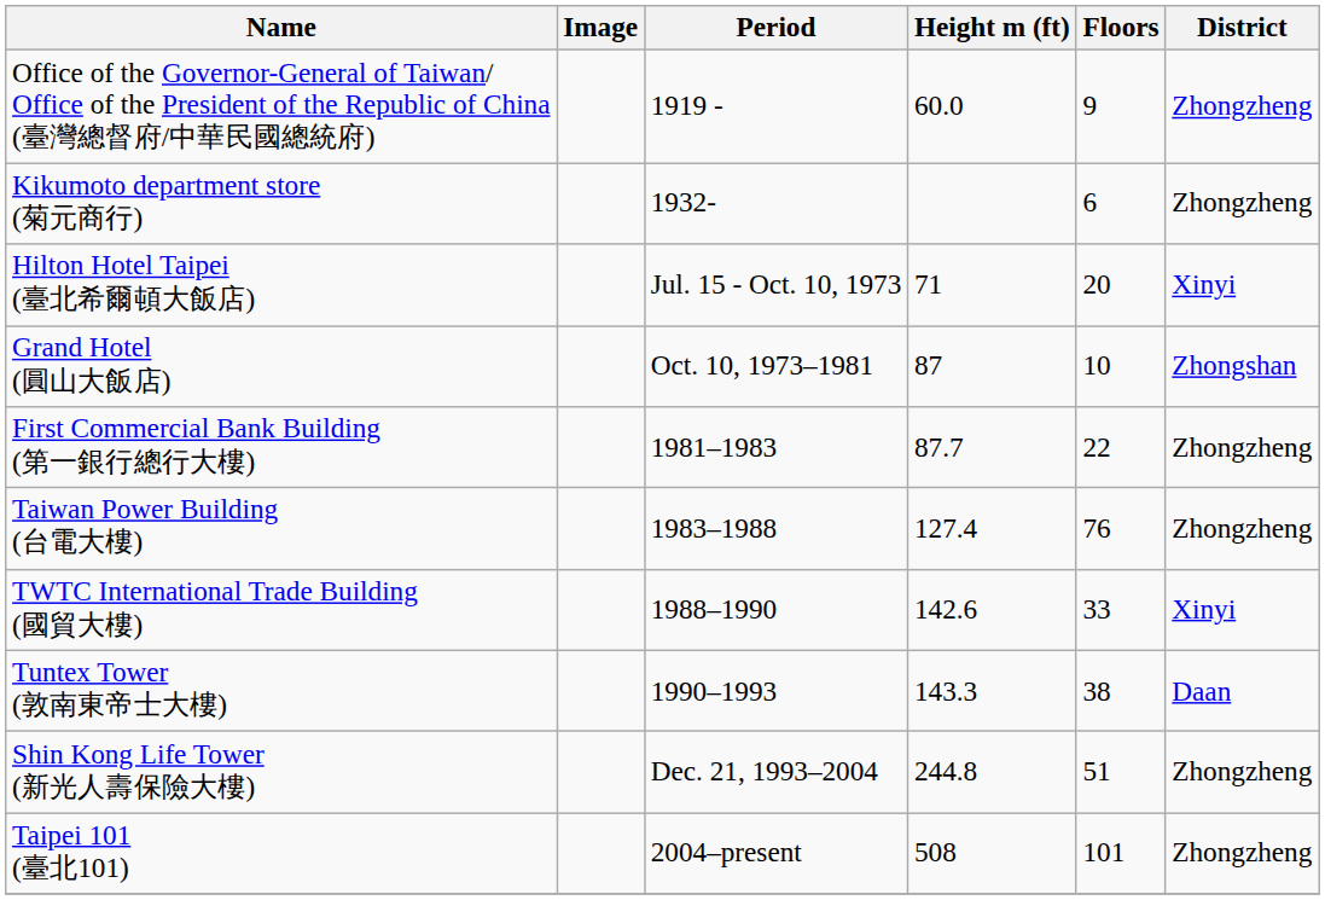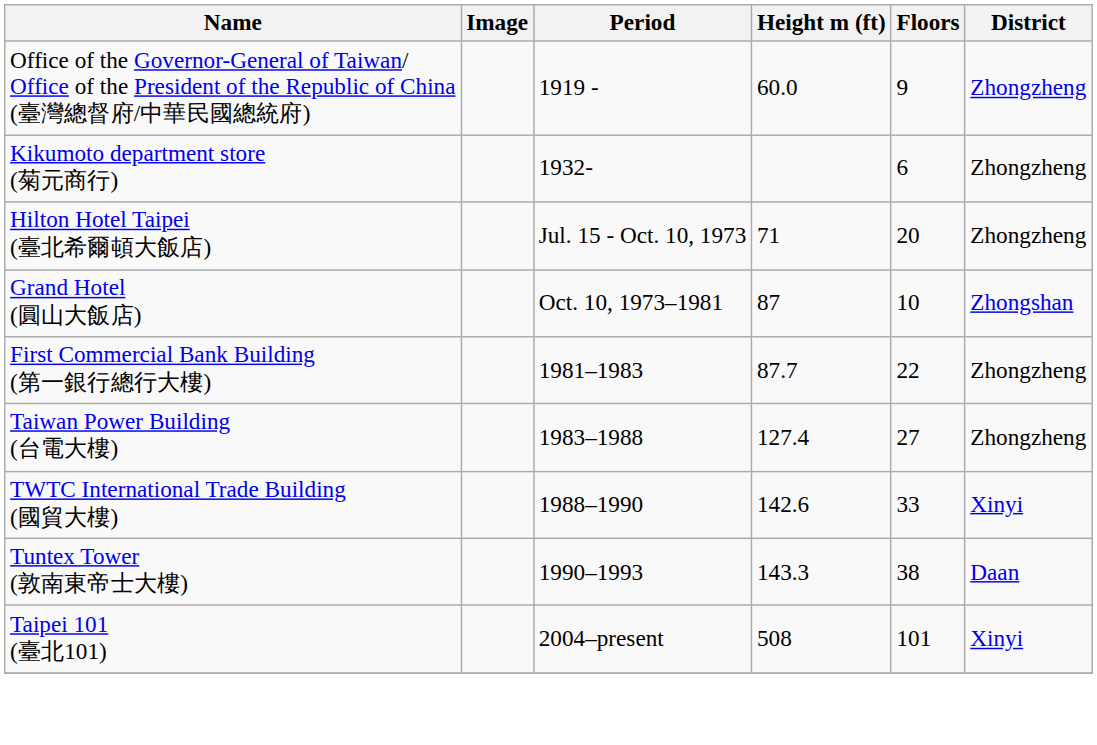 <table class="wikitable sortable">
 <tr>
 <th>Name</th>
 <th>Image</th>
 <th>Period</th>
 <th>Height m (ft)</th>
 <th>Floors</th>
 <th>District</th>
 </tr>
 <tr>
 <td>Office of the <a href='#'>Governor-General of Taiwan</a>/ <br><a href='#'>Office</a> of the <a href='#'>President of the Republic of China</a> <br>(臺灣總督府/中華民國總統府)</td>
 <td></td>
 <td>1919 -</td>
 <td>60.0</td>
 <td>9</td>
 <td><a href='#'>Zhongzheng</a></td>
 </tr>
 <tr>
 <td><a href='#'>Kikumoto department store</a> <br>(菊元商行)</td>
 <td></td>
 <td>1932-</td>
 <td></td>
 <td>6</td>
 <td>Zhongzheng</td>
 </tr>
 <tr>
 <td><a href='#'>Hilton Hotel Taipei</a> <br>(臺北希爾頓大飯店)</td>
 <td></td>
 <td>Jul. 15 - Oct. 10, 1973</td>
 <td>71</td>
 <td>20</td>
-<td><a href='#'>Xinyi</a></td>
+<td>Zhongzheng</td>
 </tr>
 <tr>
 <td><a href='#'>Grand Hotel</a> <br>(圓山大飯店)</td>
 <td></td>
 <td>Oct. 10, 1973–1981</td>
 <td>87</td>
 <td>10</td>
 <td><a href='#'>Zhongshan</a></td>
 </tr>
 <tr>
 <td><a href='#'>First Commercial Bank Building</a> <br>(第一銀行總行大樓)</td>
 <td></td>
 <td>1981–1983</td>
 <td>87.7</td>
 <td>22</td>
 <td>Zhongzheng</td>
 </tr>
 <tr>
 <td><a href='#'>Taiwan Power Building</a> <br>(台電大樓)</td>
 <td></td>
 <td>1983–1988</td>
 <td>127.4</td>
-<td>76</td>
+<td>27</td>
 <td>Zhongzheng</td>
 </tr>
 <tr>
 <td><a href='#'>TWTC International Trade Building</a> <br>(國貿大樓)</td>
 <td></td>
 <td>1988–1990</td>
 <td>142.6</td>
 <td>33</td>
 <td><a href='#'>Xinyi</a></td>
 </tr>
 <tr>
 <td><a href='#'>Tuntex Tower</a> <br>(敦南東帝士大樓)</td>
 <td></td>
 <td>1990–1993</td>
 <td>143.3</td>
 <td>38</td>
 <td><a href='#'>Daan</a></td>
 </tr>
 <tr>
-<td><a href='#'>Shin Kong Life Tower</a> <br>(新光人壽保險大樓)</td>
-<td></td>
-<td>Dec. 21, 1993–2004</td>
-<td>244.8</td>
-<td>51</td>
-<td>Zhongzheng</td>
-</tr>
-<tr>
 <td><a href='#'>Taipei 101</a> <br>(臺北101)</td>
 <td></td>
 <td>2004–present</td>
 <td>508</td>
 <td>101</td>
-<td>Zhongzheng</td>
+<td><a href='#'>Xinyi</a></td>
 </tr>
 <tr>
 </tr>
 </table>
